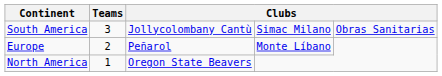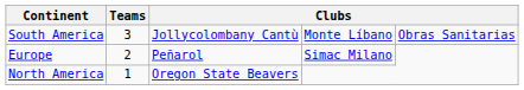 <table class="wikitable" style="margin-left:0.5em;">
 <tr>
 <th>Continent</th>
 <th>Teams</th>
 <th colspan=5>Clubs</th>
 </tr>
 <tr>
 <td><a href='#'>South America</a></td>
 <td align=center>3</td>
 <td> <a href='#'>Jollycolombany Cantù</a></td>
-<td> <a href='#'>Simac Milano</a></td>
+<td> <a href='#'>Monte Líbano</a></td>
 <td> <a href='#'>Obras Sanitarias</a></td>
 </tr>
 <tr>
 <td><a href='#'>Europe</a></td>
 <td align=center>2</td>
 <td> <a href='#'>Peñarol</a></td>
-<td> <a href='#'>Monte Líbano</a></td>
+<td> <a href='#'>Simac Milano</a></td>
 </tr>
 <tr>
 <td><a href='#'>North America</a></td>
 <td align=center>1</td>
 <td> <a href='#'>Oregon State Beavers</a></td>
 </tr>
 </table>
